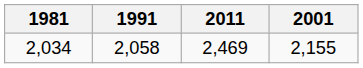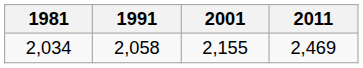 <table class="wikitable">
 <tr>
 <th>1981</th>
 <th>1991</th>
+<th>2001</th>
 <th>2011</th>
-<th>2001</th>
 </tr>
 <tr align="center">
 <td width=70px>2,034</td>
 <td width=70px>2,058</td>
+<td width=70px>2,155</td>
 <td width=70px>2,469</td>
-<td width=70px>2,155</td>
 </tr>
 </table>
